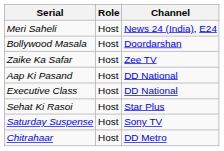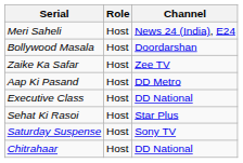 <table class="wikitable" style="font-size: 90%;">
 <tr>
 <th>Serial</th>
 <th>Role</th>
 <th>Channel</th>
 </tr>
 <tr>
 <td><em>Meri Saheli </em></td>
 <td>Host</td>
 <td><a href='#'>News 24 (India)</a>, <a href='#'>E24</a></td>
 </tr>
 <tr>
 <td><em>Bollywood Masala</em></td>
 <td>Host</td>
 <td><a href='#'>Doordarshan</a></td>
 </tr>
 <tr>
 <td><em>Zaike Ka Safar </em></td>
 <td>Host</td>
 <td><a href='#'>Zee TV</a></td>
 </tr>
 <tr>
 <td><em>Aap Ki Pasand</em></td>
 <td>Host</td>
-<td><a href='#'>DD National</a></td>
+<td><a href='#'>DD Metro</a></td>
 </tr>
 <tr>
 <td><em>Executive Class</em></td>
 <td>Host</td>
 <td><a href='#'>DD National</a></td>
 </tr>
 <tr>
 <td><em>Sehat Ki Rasoi </em></td>
 <td>Host</td>
 <td><a href='#'>Star Plus</a></td>
 </tr>
 <tr>
 <td><em><a href='#'>Saturday Suspense</a></em></td>
 <td>Host</td>
 <td><a href='#'>Sony TV</a></td>
 </tr>
 <tr>
 <td><em><a href='#'>Chitrahaar</a></em></td>
 <td>Host</td>
-<td><a href='#'>DD Metro</a></td>
+<td><a href='#'>DD National</a></td>
 </tr>
 </table>
